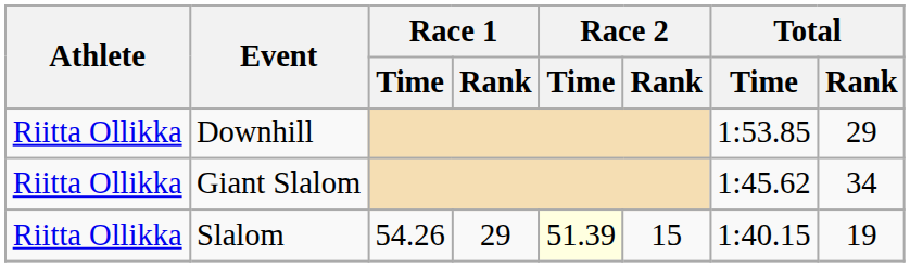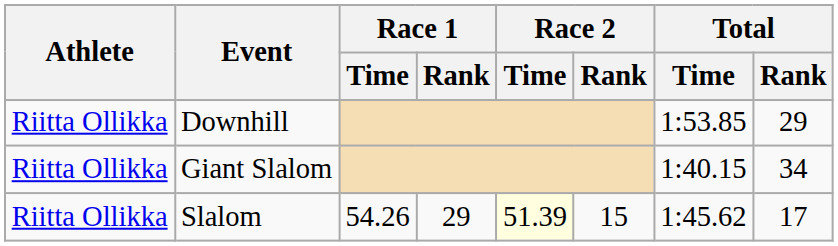 <table class="wikitable" style="font-size:90%">
 <tr>
 <th rowspan="2">Athlete</th>
 <th rowspan="2">Event</th>
 <th colspan="2">Race 1</th>
 <th colspan="2">Race 2</th>
 <th colspan="2">Total</th>
 </tr>
 <tr>
 <th>Time</th>
 <th>Rank</th>
 <th>Time</th>
 <th>Rank</th>
 <th>Time</th>
 <th>Rank</th>
 </tr>
 <tr>
 <td><a href='#'>Riitta Ollikka</a></td>
 <td>Downhill</td>
 <td colspan="4" bgcolor="wheat"></td>
 <td align="center">1:53.85</td>
 <td align="center">29</td>
 </tr>
 <tr>
 <td><a href='#'>Riitta Ollikka</a></td>
 <td>Giant Slalom</td>
 <td colspan="4" bgcolor="wheat"></td>
-<td align="center">1:45.62</td>
+<td align="center">1:40.15</td>
 <td align="center">34</td>
 </tr>
 <tr>
 <td><a href='#'>Riitta Ollikka</a></td>
 <td>Slalom</td>
 <td align="center">54.26</td>
 <td align="center">29</td>
 <td align="center" style="background: lightyellow;">51.39</td>
 <td align="center">15</td>
-<td align="center">1:40.15</td>
-<td align="center">19</td>
+<td align="center">1:45.62</td>
+<td align="center">17</td>
 </tr>
 </table>
